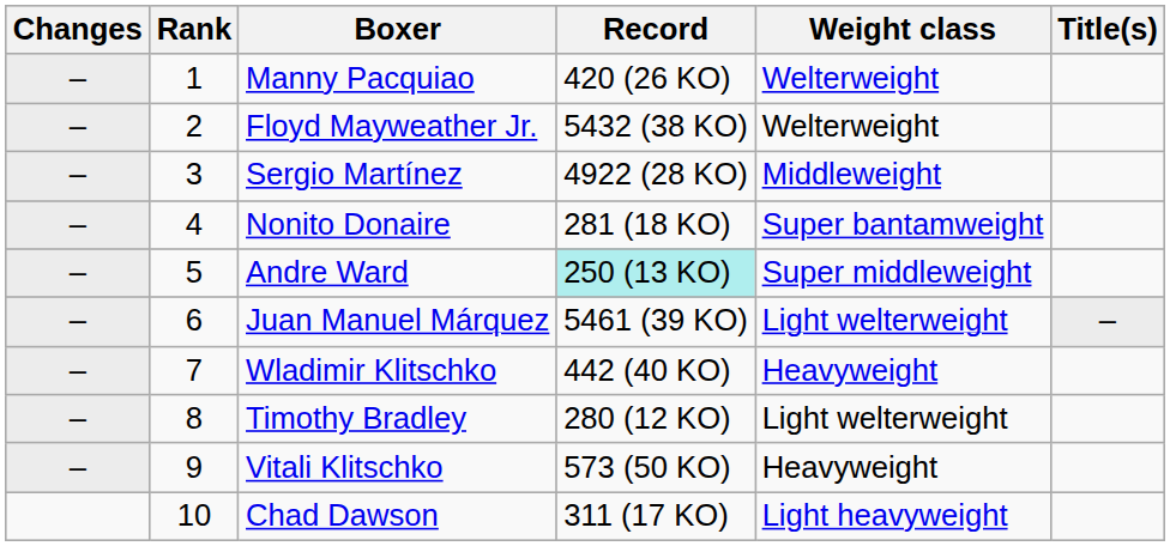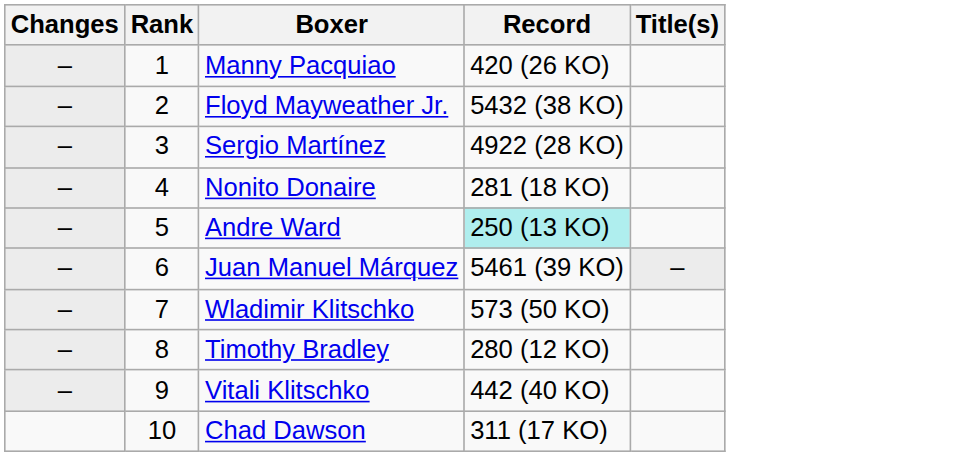 <table class="wikitable ">
 <tr>
 <th>Changes</th>
 <th>Rank</th>
 <th>Boxer</th>
 <th>Record</th>
-<th>Weight class</th>
 <th>Title(s)</th>
 </tr>
 <tr>
 <td align=center bgcolor=#ECECEC>–</td>
 <td align=center>1</td>
 <td><a href='#'>Manny Pacquiao</a></td>
 <td>420 (26 KO)</td>
-<td><a href='#'>Welterweight</a></td>
 <td></td>
 </tr>
 <tr>
 <td align=center bgcolor=#ECECEC>–</td>
 <td align=center>2</td>
 <td><a href='#'>Floyd Mayweather Jr.</a></td>
 <td>5432 (38 KO)</td>
-<td>Welterweight</td>
 <td></td>
 </tr>
 <tr>
 <td align=center bgcolor=#ECECEC>–</td>
 <td align=center>3</td>
 <td><a href='#'>Sergio Martínez</a></td>
 <td>4922 (28 KO)</td>
-<td><a href='#'>Middleweight</a></td>
 <td></td>
 </tr>
 <tr>
 <td align=center bgcolor=#ECECEC>–</td>
 <td align=center>4</td>
 <td><a href='#'>Nonito Donaire</a></td>
 <td>281 (18 KO)</td>
-<td><a href='#'>Super bantamweight</a></td>
 <td></td>
 </tr>
 <tr>
 <td align=center bgcolor=#ECECEC>–</td>
 <td align=center>5</td>
 <td><a href='#'>Andre Ward</a></td>
 <td style="background: paleturquoise;">250 (13 KO)</td>
-<td><a href='#'>Super middleweight</a></td>
 <td></td>
 </tr>
 <tr>
 <td align=center bgcolor=#ECECEC>–</td>
 <td align=center>6</td>
 <td><a href='#'>Juan Manuel Márquez</a></td>
 <td>5461 (39 KO)</td>
-<td><a href='#'>Light welterweight</a></td>
 <td align=center bgcolor=#ECECEC data-sort-value="Z">–</td>
 </tr>
 <tr>
 <td align=center bgcolor=#ECECEC>–</td>
 <td align=center>7</td>
 <td><a href='#'>Wladimir Klitschko</a></td>
-<td>442 (40 KO)</td>
-<td><a href='#'>Heavyweight</a></td>
+<td>573 (50 KO)</td>
 <td></td>
 </tr>
 <tr>
 <td align=center bgcolor=#ECECEC>–</td>
 <td align=center>8</td>
 <td><a href='#'>Timothy Bradley</a></td>
 <td>280 (12 KO)</td>
-<td>Light welterweight</td>
 <td></td>
 </tr>
 <tr>
 <td align=center bgcolor=#ECECEC>–</td>
 <td align=center>9</td>
 <td><a href='#'>Vitali Klitschko</a></td>
-<td>573 (50 KO)</td>
-<td>Heavyweight</td>
+<td>442 (40 KO)</td>
 <td></td>
 </tr>
 <tr>
 <td align=center></td>
 <td align=center>10</td>
 <td><a href='#'>Chad Dawson</a></td>
 <td>311 (17 KO)</td>
-<td><a href='#'>Light heavyweight</a></td>
 <td></td>
 </tr>
 </table>
